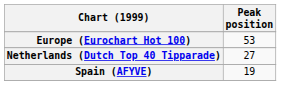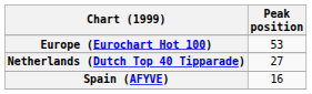 <table class="wikitable sortable plainrowheaders" style="text-align:center;">
 <tr>
 <th scope="col">Chart (1999)</th>
 <th scope="col">Peak<br>position</th>
 </tr>
 <tr>
 </tr>
 <tr>
 <th scope="row">Europe (<a href='#'>Eurochart Hot 100</a>)</th>
 <td>53</td>
 </tr>
 <tr>
 </tr>
 <tr>
 </tr>
 <tr>
 <th scope="row">Netherlands (<a href='#'>Dutch Top 40 Tipparade</a>)</th>
 <td>27</td>
 </tr>
 <tr>
 </tr>
 <tr>
 </tr>
 <tr>
 </tr>
 <tr>
 <th scope="row">Spain (<a href='#'>AFYVE</a>)</th>
-<td>19</td>
+<td>16</td>
 </tr>
 <tr>
 </tr>
 <tr>
 </tr>
 <tr>
 </tr>
 </table>
